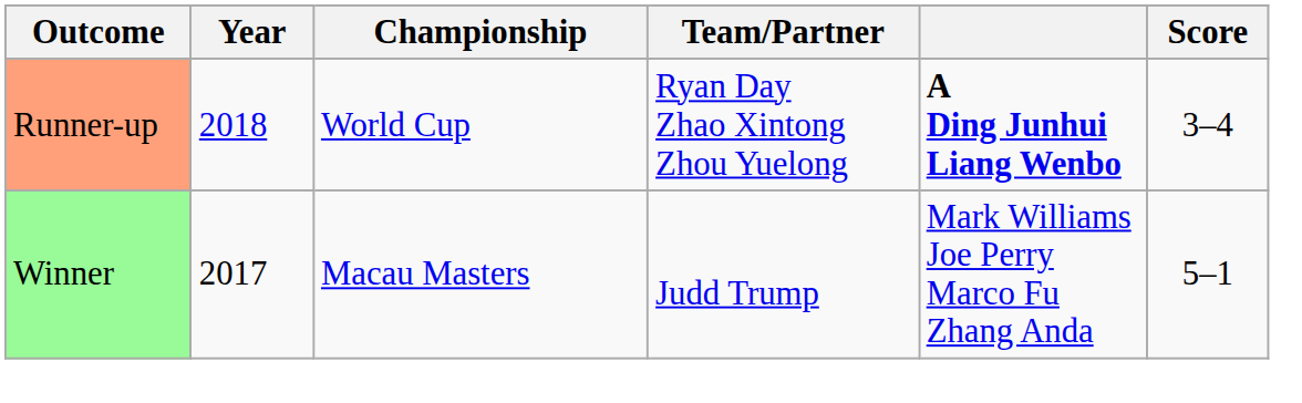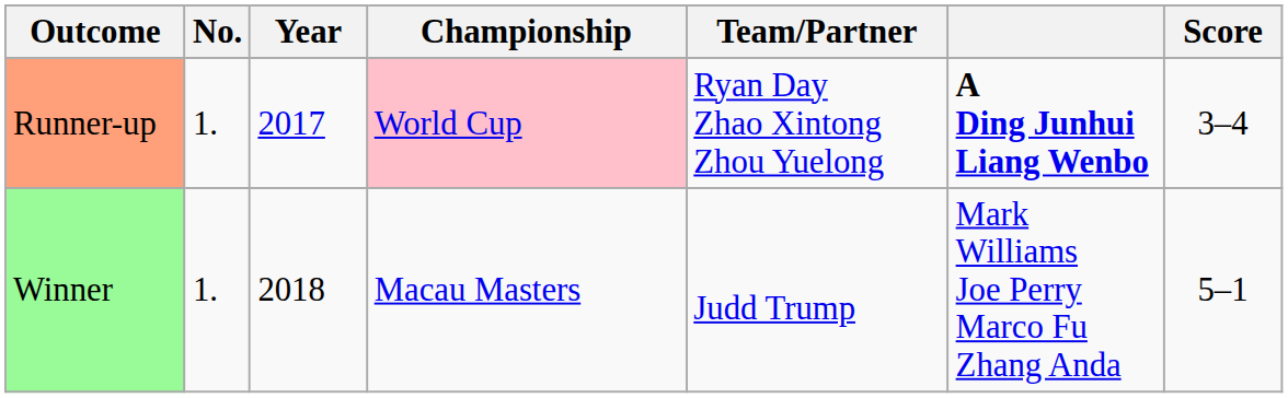 <table class="sortable wikitable">
 <tr>
 <th width="80">Outcome</th>
+<th width="20">No.</th>
 <th width="50">Year</th>
 <th width="150">Championship</th>
 <th width="120">Team/Partner</th>
 <th width="100"></th>
 <th width="50">Score</th>
 </tr>
 <tr>
 <td style="background:#ffa07a;">Runner-up</td>
-<td><a href='#'>2018</a></td>
-<td><a href='#'>World Cup</a></td>
+<td>1.</td>
+<td><a href='#'>2017</a></td>
+<td style="background: pink;"><a href='#'>World Cup</a></td>
 <td> <a href='#'>Ryan Day</a><br> <a href='#'>Zhao Xintong</a><br> <a href='#'>Zhou Yuelong</a></td>
 <td><strong> A<br><a href='#'>Ding Junhui</a><br><a href='#'>Liang Wenbo</a></strong></td>
 <td align="center">3–4</td>
 </tr>
 <tr>
 <td style="background:#98fb98;">Winner</td>
-<td>2017</td>
+<td>1.</td>
+<td>2018</td>
 <td><a href='#'>Macau Masters</a></td>
 <td><br><a href='#'>Judd Trump</a></td>
 <td> <a href='#'>Mark Williams</a><br> <a href='#'>Joe Perry</a><br> <a href='#'>Marco Fu</a><br> <a href='#'>Zhang Anda</a></td>
 <td align="center">5–1</td>
 </tr>
 </table>
